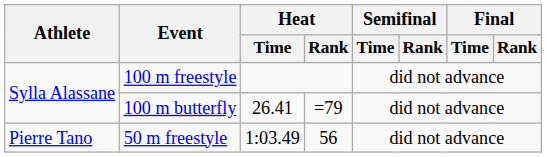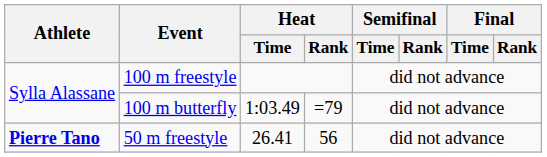 <table class=wikitable style="font-size:90%">
 <tr>
 <th rowspan="2">Athlete</th>
 <th rowspan="2">Event</th>
 <th colspan="2">Heat</th>
 <th colspan="2">Semifinal</th>
 <th colspan="2">Final</th>
 </tr>
 <tr style="font-size:95%">
 <th>Time</th>
 <th>Rank</th>
 <th>Time</th>
 <th>Rank</th>
 <th>Time</th>
 <th>Rank</th>
 </tr>
 <tr align=center>
 <td align=left rowspan=2><a href='#'>Sylla Alassane</a></td>
 <td align=left><a href='#'>100 m freestyle</a></td>
 <td colspan=2></td>
 <td colspan=4>did not advance</td>
 </tr>
 <tr align=center>
 <td align=left><a href='#'>100 m butterfly</a></td>
-<td>26.41</td>
+<td>1:03.49</td>
 <td>=79</td>
 <td colspan=4>did not advance</td>
 </tr>
 <tr align=center>
-<td align=left><a href='#'>Pierre Tano</a></td>
+<td align=left><strong><a href='#'>Pierre Tano</a></strong></td>
 <td align=left><a href='#'>50 m freestyle</a></td>
-<td>1:03.49</td>
+<td>26.41</td>
 <td>56</td>
 <td colspan=4>did not advance</td>
 </tr>
 </table>
